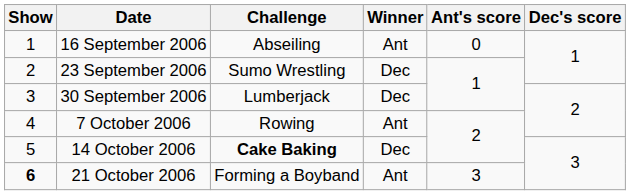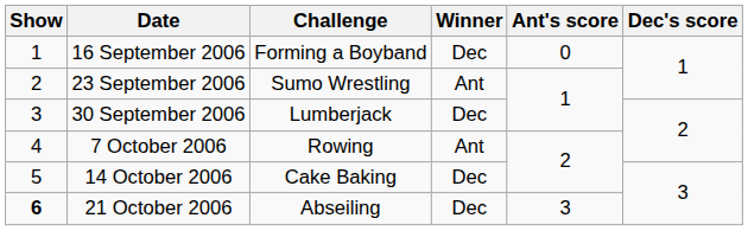 <table class="wikitable" style="text-align:center">
 <tr>
 <th>Show</th>
 <th>Date</th>
 <th>Challenge</th>
 <th>Winner</th>
 <th>Ant's score</th>
 <th>Dec's score</th>
 </tr>
 <tr>
 <td>1</td>
 <td>16 September 2006</td>
-<td>Abseiling</td>
-<td>Ant</td>
+<td>Forming a Boyband</td>
+<td>Dec</td>
 <td>0</td>
 <td rowspan="2">1</td>
 </tr>
 <tr>
 <td>2</td>
 <td>23 September 2006</td>
 <td>Sumo Wrestling</td>
-<td>Dec</td>
+<td>Ant</td>
 <td rowspan="2">1</td>
 </tr>
 <tr>
 <td>3</td>
 <td>30 September 2006</td>
 <td>Lumberjack</td>
 <td>Dec</td>
 <td rowspan="2">2</td>
 </tr>
 <tr>
 <td>4</td>
 <td>7 October 2006</td>
 <td>Rowing</td>
 <td>Ant</td>
 <td rowspan="2">2</td>
 </tr>
 <tr>
 <td>5</td>
 <td>14 October 2006</td>
-<td><strong>Cake Baking</strong></td>
+<td>Cake Baking</td>
 <td>Dec</td>
 <td rowspan="2">3</td>
 </tr>
 <tr>
 <td><strong>6</strong></td>
 <td>21 October 2006</td>
-<td>Forming a Boyband</td>
-<td>Ant</td>
+<td>Abseiling</td>
+<td>Dec</td>
 <td>3</td>
 </tr>
 </table>
